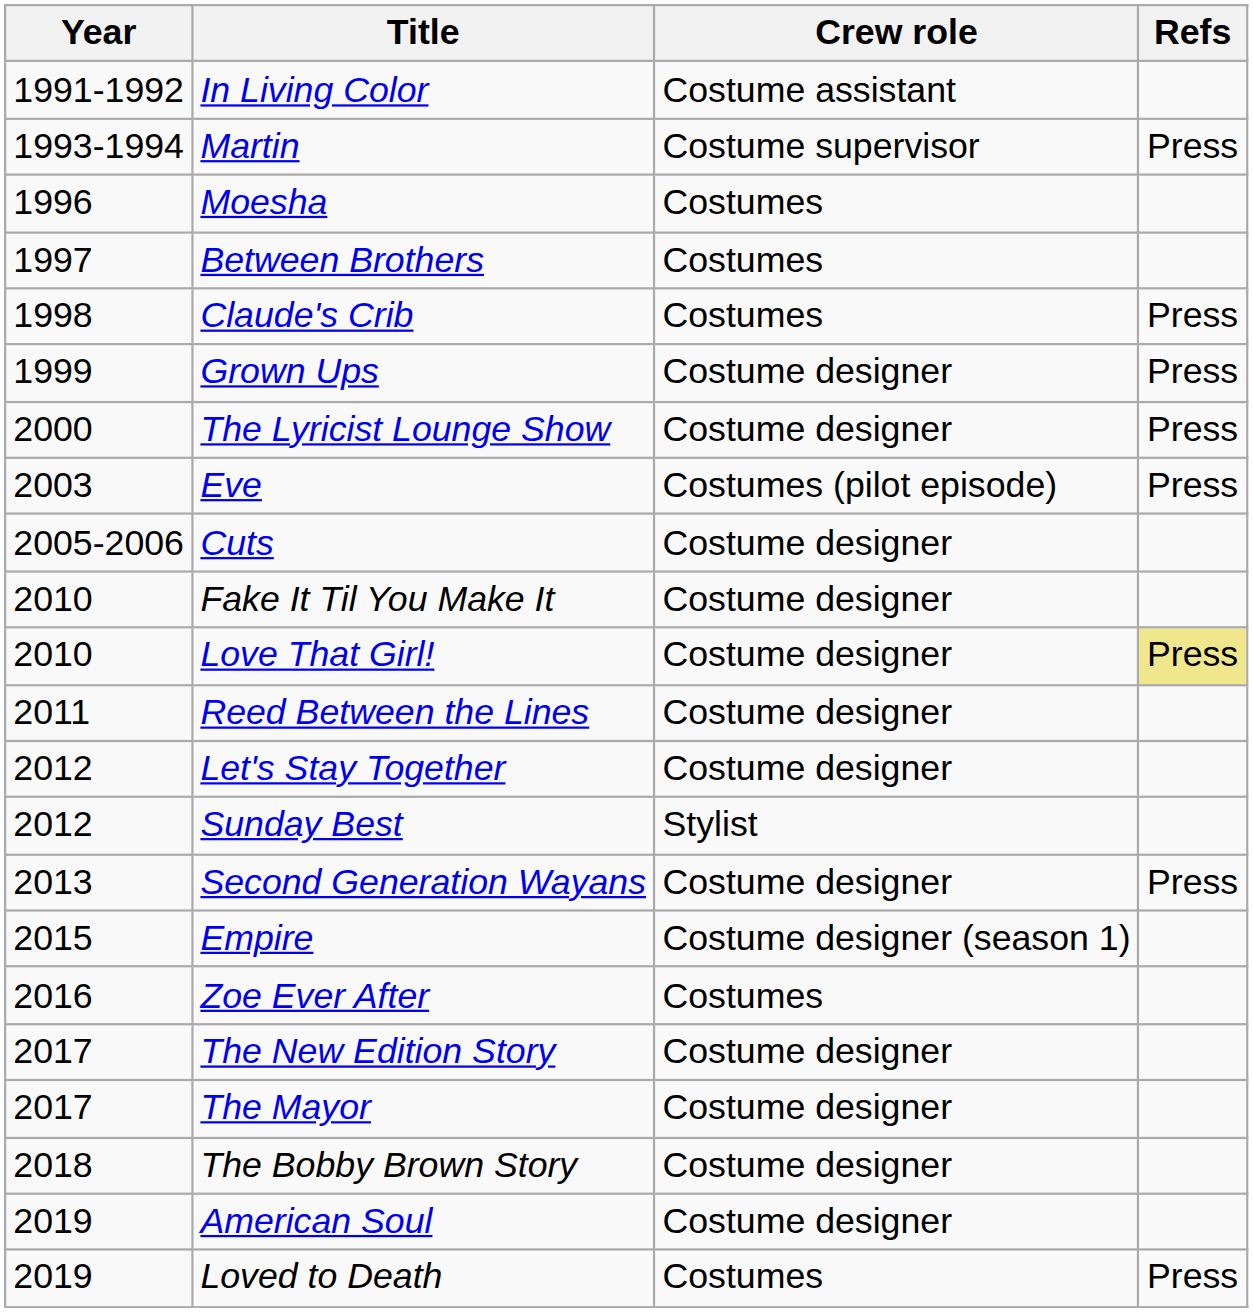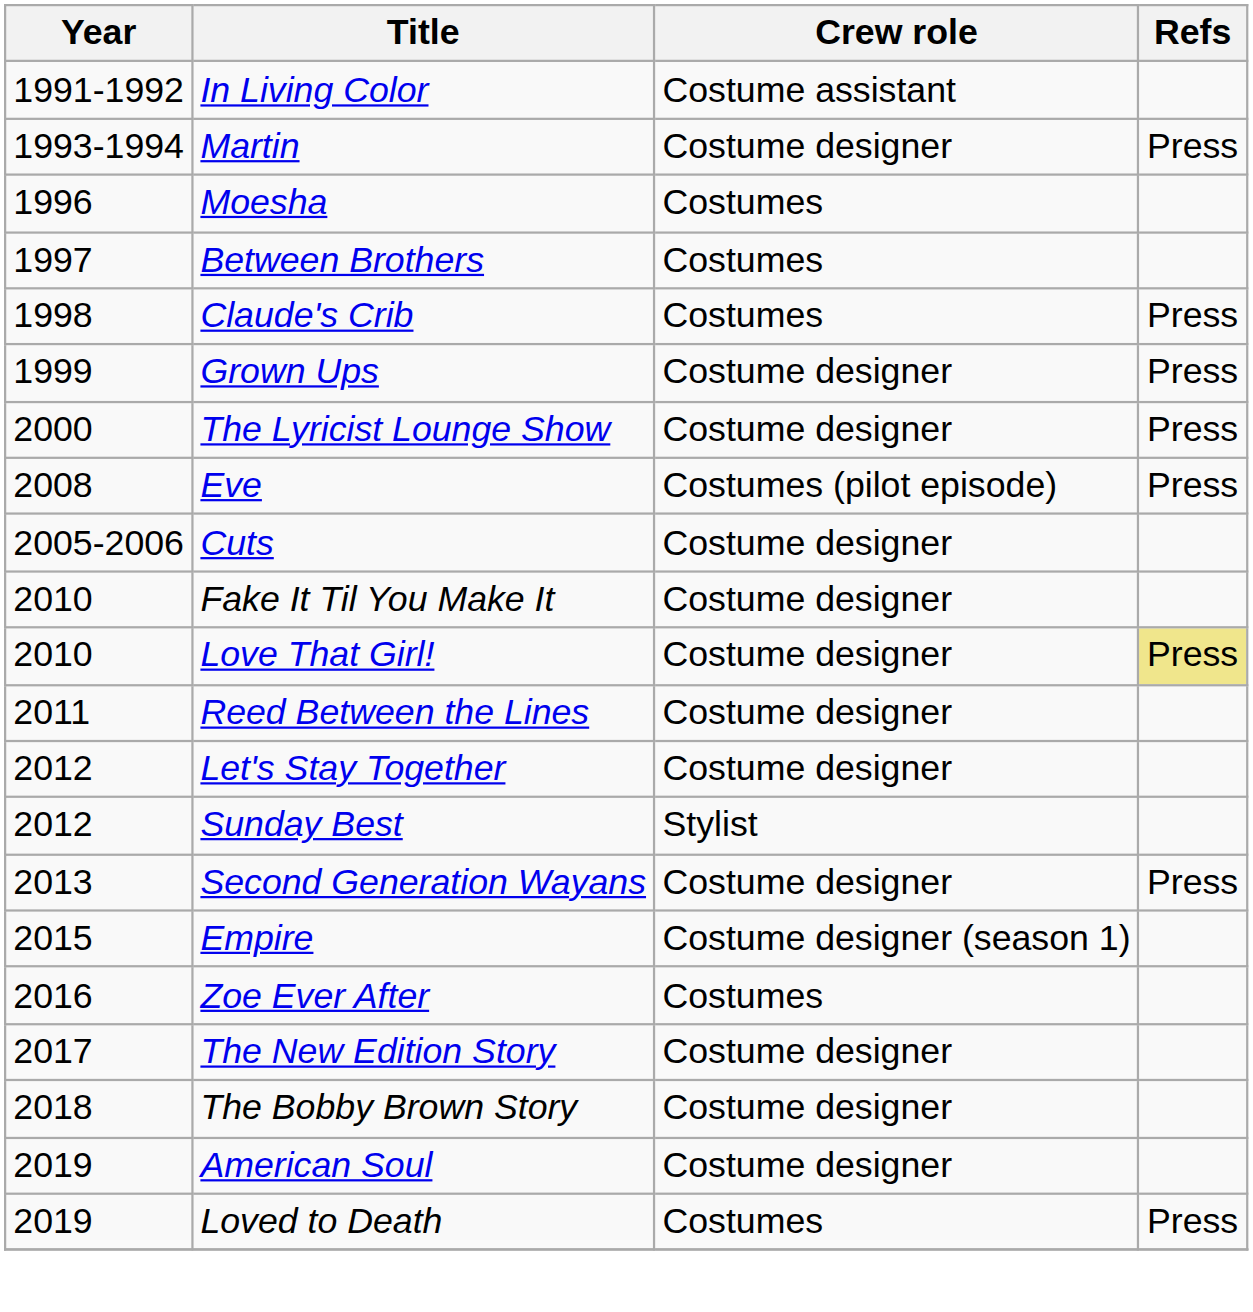 <table class="wikitable">
 <tr>
 <th>Year</th>
 <th>Title</th>
 <th>Crew role</th>
 <th>Refs</th>
 </tr>
 <tr>
 <td>1991-1992</td>
 <td><em><a href='#'>In Living Color</a></em></td>
 <td>Costume assistant</td>
 <td></td>
 </tr>
 <tr>
 <td>1993-1994</td>
 <td><em><a href='#'>Martin</a></em></td>
-<td>Costume supervisor</td>
+<td>Costume designer</td>
 <td>Press</td>
 </tr>
 <tr>
 <td>1996</td>
 <td><em><a href='#'>Moesha</a></em></td>
 <td>Costumes</td>
 <td></td>
 </tr>
 <tr>
 <td>1997</td>
 <td><em><a href='#'>Between Brothers</a></em></td>
 <td>Costumes</td>
 <td></td>
 </tr>
 <tr>
 <td>1998</td>
 <td><em><a href='#'>Claude's Crib</a></em></td>
 <td>Costumes</td>
 <td>Press</td>
 </tr>
 <tr>
 <td>1999</td>
 <td><em><a href='#'>Grown Ups</a></em></td>
 <td>Costume designer</td>
 <td>Press</td>
 </tr>
 <tr>
 <td>2000</td>
 <td><em><a href='#'>The Lyricist Lounge Show</a></em></td>
 <td>Costume designer</td>
 <td>Press</td>
 </tr>
 <tr>
-<td>2003</td>
+<td>2008</td>
 <td><em><a href='#'>Eve</a></em></td>
 <td>Costumes (pilot episode)</td>
 <td>Press</td>
 </tr>
 <tr>
 <td>2005-2006</td>
 <td><em><a href='#'>Cuts</a></em></td>
 <td>Costume designer</td>
 <td></td>
 </tr>
 <tr>
 <td>2010</td>
 <td><em>Fake It Til You Make It</em></td>
 <td>Costume designer</td>
 <td></td>
 </tr>
 <tr>
 <td>2010</td>
 <td><em><a href='#'>Love That Girl!</a></em></td>
 <td>Costume designer</td>
 <td style="background: khaki;">Press</td>
 </tr>
 <tr>
 <td>2011</td>
 <td><em><a href='#'>Reed Between the Lines</a></em></td>
 <td>Costume designer</td>
 <td></td>
 </tr>
 <tr>
 <td>2012</td>
 <td><em><a href='#'>Let's Stay Together</a></em></td>
 <td>Costume designer</td>
 <td></td>
 </tr>
 <tr>
 <td>2012</td>
 <td><em><a href='#'>Sunday Best</a></em></td>
 <td>Stylist</td>
 <td></td>
 </tr>
 <tr>
 <td>2013</td>
 <td><em><a href='#'>Second Generation Wayans</a></em></td>
 <td>Costume designer</td>
 <td>Press</td>
 </tr>
 <tr>
 <td>2015</td>
 <td><em><a href='#'>Empire</a></em></td>
 <td>Costume designer (season 1)</td>
 <td></td>
 </tr>
 <tr>
 <td>2016</td>
 <td><em><a href='#'>Zoe Ever After</a></em></td>
 <td>Costumes</td>
 <td></td>
 </tr>
 <tr>
 <td>2017</td>
 <td><em><a href='#'>The New Edition Story</a></em></td>
 <td>Costume designer</td>
 <td></td>
 </tr>
 <tr>
-<td>2017</td>
-<td><em><a href='#'>The Mayor</a></em></td>
-<td>Costume designer</td>
-<td></td>
-</tr>
-<tr>
 <td>2018</td>
 <td><em>The Bobby Brown Story</em></td>
 <td>Costume designer</td>
 <td></td>
 </tr>
 <tr>
 <td>2019</td>
 <td><em><a href='#'>American Soul</a></em></td>
 <td>Costume designer</td>
 <td></td>
 </tr>
 <tr>
 <td>2019</td>
 <td><em>Loved to Death</em></td>
 <td>Costumes</td>
 <td>Press</td>
 </tr>
 <tr>
 </tr>
 </table>
